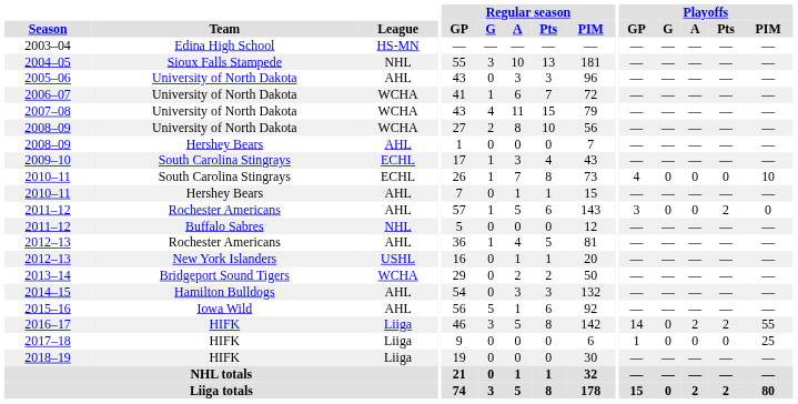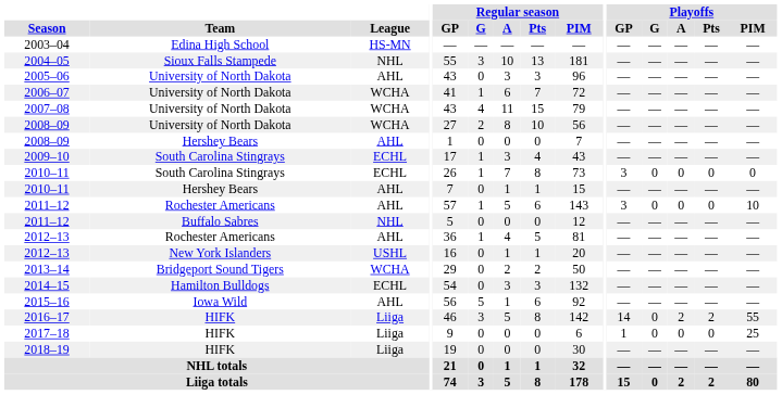 <table border="0" cellpadding="1" cellspacing="0" style="text-align:center; width:60em">
 <tr bgcolor="#e0e0e0">
 <th colspan="3" bgcolor="#ffffff"></th>
 <th rowspan="100" bgcolor="#ffffff"></th>
 <th colspan="5"><a href='#'>Regular season</a></th>
 <th rowspan="100" bgcolor="#ffffff"></th>
 <th colspan="5"><a href='#'>Playoffs</a></th>
 </tr>
 <tr bgcolor="#e0e0e0">
 <th><a href='#'>Season</a></th>
 <th>Team</th>
 <th>League</th>
 <th>GP</th>
 <th><a href='#'>G</a></th>
 <th><a href='#'>A</a></th>
 <th><a href='#'>Pts</a></th>
 <th><a href='#'>PIM</a></th>
 <th>GP</th>
 <th>G</th>
 <th>A</th>
 <th>Pts</th>
 <th>PIM</th>
 </tr>
 <tr>
 <td>2003–04</td>
 <td><a href='#'>Edina High School</a></td>
 <td><a href='#'>HS-MN</a></td>
 <td>—</td>
 <td>—</td>
 <td>—</td>
 <td>—</td>
 <td>—</td>
 <td>—</td>
 <td>—</td>
 <td>—</td>
 <td>—</td>
 <td>—</td>
 </tr>
 <tr bgcolor="#f0f0f0">
 <td><a href='#'>2004–05</a></td>
 <td><a href='#'>Sioux Falls Stampede</a></td>
 <td>NHL</td>
 <td>55</td>
 <td>3</td>
 <td>10</td>
 <td>13</td>
 <td>181</td>
 <td>—</td>
 <td>—</td>
 <td>—</td>
 <td>—</td>
 <td>—</td>
 </tr>
 <tr>
 <td><a href='#'>2005–06</a></td>
 <td><a href='#'>University of North Dakota</a></td>
 <td>AHL</td>
 <td>43</td>
 <td>0</td>
 <td>3</td>
 <td>3</td>
 <td>96</td>
 <td>—</td>
 <td>—</td>
 <td>—</td>
 <td>—</td>
 <td>—</td>
 </tr>
 <tr bgcolor="#f0f0f0">
 <td><a href='#'>2006–07</a></td>
 <td>University of North Dakota</td>
 <td>WCHA</td>
 <td>41</td>
 <td>1</td>
 <td>6</td>
 <td>7</td>
 <td>72</td>
 <td>—</td>
 <td>—</td>
 <td>—</td>
 <td>—</td>
 <td>—</td>
 </tr>
 <tr>
 <td><a href='#'>2007–08</a></td>
 <td>University of North Dakota</td>
 <td>WCHA</td>
 <td>43</td>
 <td>4</td>
 <td>11</td>
 <td>15</td>
 <td>79</td>
 <td>—</td>
 <td>—</td>
 <td>—</td>
 <td>—</td>
 <td>—</td>
 </tr>
 <tr bgcolor="#f0f0f0">
 <td><a href='#'>2008–09</a></td>
 <td>University of North Dakota</td>
 <td>WCHA</td>
 <td>27</td>
 <td>2</td>
 <td>8</td>
 <td>10</td>
 <td>56</td>
 <td>—</td>
 <td>—</td>
 <td>—</td>
 <td>—</td>
 <td>—</td>
 </tr>
 <tr>
 <td><a href='#'>2008–09</a></td>
 <td><a href='#'>Hershey Bears</a></td>
 <td><a href='#'>AHL</a></td>
 <td>1</td>
 <td>0</td>
 <td>0</td>
 <td>0</td>
 <td>7</td>
 <td>—</td>
 <td>—</td>
 <td>—</td>
 <td>—</td>
 <td>—</td>
 </tr>
 <tr bgcolor="#f0f0f0">
 <td><a href='#'>2009–10</a></td>
 <td><a href='#'>South Carolina Stingrays</a></td>
 <td><a href='#'>ECHL</a></td>
 <td>17</td>
 <td>1</td>
 <td>3</td>
 <td>4</td>
 <td>43</td>
 <td>—</td>
 <td>—</td>
 <td>—</td>
 <td>—</td>
 <td>—</td>
 </tr>
 <tr>
 <td><a href='#'>2010–11</a></td>
 <td>South Carolina Stingrays</td>
 <td>ECHL</td>
 <td>26</td>
 <td>1</td>
 <td>7</td>
 <td>8</td>
 <td>73</td>
-<td>4</td>
+<td>3</td>
 <td>0</td>
 <td>0</td>
 <td>0</td>
-<td>10</td>
+<td>0</td>
 </tr>
 <tr bgcolor="#f0f0f0">
 <td><a href='#'>2010–11</a></td>
 <td>Hershey Bears</td>
 <td>AHL</td>
 <td>7</td>
 <td>0</td>
 <td>1</td>
 <td>1</td>
 <td>15</td>
 <td>—</td>
 <td>—</td>
 <td>—</td>
 <td>—</td>
 <td>—</td>
 </tr>
 <tr>
 <td><a href='#'>2011–12</a></td>
 <td><a href='#'>Rochester Americans</a></td>
 <td>AHL</td>
 <td>57</td>
 <td>1</td>
 <td>5</td>
 <td>6</td>
 <td>143</td>
 <td>3</td>
 <td>0</td>
 <td>0</td>
-<td>2</td>
 <td>0</td>
+<td>10</td>
 </tr>
 <tr bgcolor="#f0f0f0">
 <td><a href='#'>2011–12</a></td>
 <td><a href='#'>Buffalo Sabres</a></td>
 <td><a href='#'>NHL</a></td>
 <td>5</td>
 <td>0</td>
 <td>0</td>
 <td>0</td>
 <td>12</td>
 <td>—</td>
 <td>—</td>
 <td>—</td>
 <td>—</td>
 <td>—</td>
 </tr>
 <tr>
 <td><a href='#'>2012–13</a></td>
 <td>Rochester Americans</td>
 <td>AHL</td>
 <td>36</td>
 <td>1</td>
 <td>4</td>
 <td>5</td>
 <td>81</td>
 <td>—</td>
 <td>—</td>
 <td>—</td>
 <td>—</td>
 <td>—</td>
 </tr>
 <tr bgcolor="#f0f0f0">
 <td><a href='#'>2012–13</a></td>
 <td><a href='#'>New York Islanders</a></td>
 <td><a href='#'>USHL</a></td>
 <td>16</td>
 <td>0</td>
 <td>1</td>
 <td>1</td>
 <td>20</td>
 <td>—</td>
 <td>—</td>
 <td>—</td>
 <td>—</td>
 <td>—</td>
 </tr>
 <tr>
 <td><a href='#'>2013–14</a></td>
 <td><a href='#'>Bridgeport Sound Tigers</a></td>
 <td><a href='#'>WCHA</a></td>
 <td>29</td>
 <td>0</td>
 <td>2</td>
 <td>2</td>
 <td>50</td>
 <td>—</td>
 <td>—</td>
 <td>—</td>
 <td>—</td>
 <td>—</td>
 </tr>
 <tr bgcolor="#f0f0f0">
 <td><a href='#'>2014–15</a></td>
 <td><a href='#'>Hamilton Bulldogs</a></td>
-<td>AHL</td>
+<td>ECHL</td>
 <td>54</td>
 <td>0</td>
 <td>3</td>
 <td>3</td>
 <td>132</td>
 <td>—</td>
 <td>—</td>
 <td>—</td>
 <td>—</td>
 <td>—</td>
 </tr>
 <tr>
 <td><a href='#'>2015–16</a></td>
 <td><a href='#'>Iowa Wild</a></td>
 <td>AHL</td>
 <td>56</td>
 <td>5</td>
 <td>1</td>
 <td>6</td>
 <td>92</td>
 <td>—</td>
 <td>—</td>
 <td>—</td>
 <td>—</td>
 <td>—</td>
 </tr>
 <tr bgcolor="#f0f0f0">
 <td><a href='#'>2016–17</a></td>
 <td><a href='#'>HIFK</a></td>
 <td><a href='#'>Liiga</a></td>
 <td>46</td>
 <td>3</td>
 <td>5</td>
 <td>8</td>
 <td>142</td>
 <td>14</td>
 <td>0</td>
 <td>2</td>
 <td>2</td>
 <td>55</td>
 </tr>
 <tr>
 <td><a href='#'>2017–18</a></td>
 <td>HIFK</td>
 <td>Liiga</td>
 <td>9</td>
 <td>0</td>
 <td>0</td>
 <td>0</td>
 <td>6</td>
 <td>1</td>
 <td>0</td>
 <td>0</td>
 <td>0</td>
 <td>25</td>
 </tr>
 <tr bgcolor="#f0f0f0">
 <td><a href='#'>2018–19</a></td>
 <td>HIFK</td>
 <td>Liiga</td>
 <td>19</td>
 <td>0</td>
 <td>0</td>
 <td>0</td>
 <td>30</td>
 <td>—</td>
 <td>—</td>
 <td>—</td>
 <td>—</td>
 <td>—</td>
 </tr>
 <tr bgcolor="#e0e0e0">
 <th colspan="3">NHL totals</th>
 <th>21</th>
 <th>0</th>
 <th>1</th>
 <th>1</th>
 <th>32</th>
 <th>—</th>
 <th>—</th>
 <th>—</th>
 <th>—</th>
 <th>—</th>
 </tr>
 <tr bgcolor="#e0e0e0">
 <th colspan="3">Liiga totals</th>
 <th>74</th>
 <th>3</th>
 <th>5</th>
 <th>8</th>
 <th>178</th>
 <th>15</th>
 <th>0</th>
 <th>2</th>
 <th>2</th>
 <th>80</th>
 </tr>
 </table>
